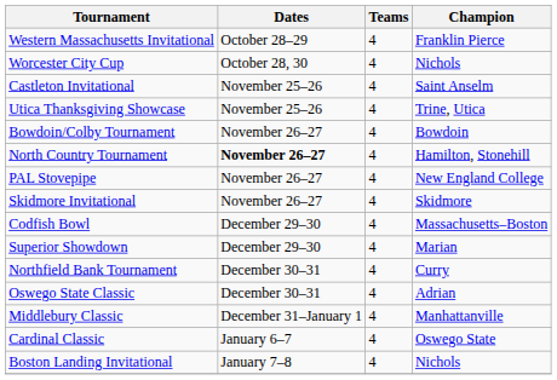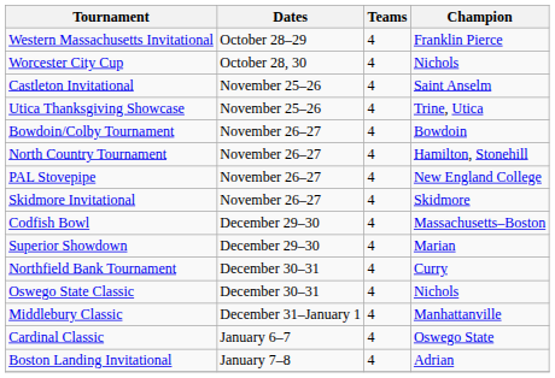 <table class="wikitable">
 <tr>
 <th>Tournament</th>
 <th>Dates</th>
 <th>Teams</th>
 <th>Champion</th>
 </tr>
 <tr>
 <td><a href='#'>Western Massachusetts Invitational</a></td>
 <td>October 28–29</td>
 <td>4</td>
 <td><a href='#'>Franklin Pierce</a></td>
 </tr>
 <tr>
 <td><a href='#'>Worcester City Cup</a></td>
 <td>October 28, 30</td>
 <td>4</td>
 <td><a href='#'>Nichols</a></td>
 </tr>
 <tr>
 <td><a href='#'>Castleton Invitational</a></td>
 <td>November 25–26</td>
 <td>4</td>
 <td><a href='#'>Saint Anselm</a></td>
 </tr>
 <tr>
 <td><a href='#'>Utica Thanksgiving Showcase</a></td>
 <td>November 25–26</td>
 <td>4</td>
 <td><a href='#'>Trine</a>, <a href='#'>Utica</a></td>
 </tr>
 <tr>
 <td><a href='#'>Bowdoin/Colby Tournament</a></td>
 <td>November 26–27</td>
 <td>4</td>
 <td><a href='#'>Bowdoin</a></td>
 </tr>
 <tr>
 <td><a href='#'>North Country Tournament</a></td>
-<td><strong>November 26–27</strong></td>
+<td>November 26–27</td>
 <td>4</td>
 <td><a href='#'>Hamilton</a>, <a href='#'>Stonehill</a></td>
 </tr>
 <tr>
 <td><a href='#'>PAL Stovepipe</a></td>
 <td>November 26–27</td>
 <td>4</td>
 <td><a href='#'>New England College</a></td>
 </tr>
 <tr>
 <td><a href='#'>Skidmore Invitational</a></td>
 <td>November 26–27</td>
 <td>4</td>
 <td><a href='#'>Skidmore</a></td>
 </tr>
 <tr>
 <td><a href='#'>Codfish Bowl</a></td>
 <td>December 29–30</td>
 <td>4</td>
 <td><a href='#'>Massachusetts–Boston</a></td>
 </tr>
 <tr>
 <td><a href='#'>Superior Showdown</a></td>
 <td>December 29–30</td>
 <td>4</td>
 <td><a href='#'>Marian</a></td>
 </tr>
 <tr>
 <td><a href='#'>Northfield Bank Tournament</a></td>
 <td>December 30–31</td>
 <td>4</td>
 <td><a href='#'>Curry</a></td>
 </tr>
 <tr>
 <td><a href='#'>Oswego State Classic</a></td>
 <td>December 30–31</td>
 <td>4</td>
-<td><a href='#'>Adrian</a></td>
+<td><a href='#'>Nichols</a></td>
 </tr>
 <tr>
 <td><a href='#'>Middlebury Classic</a></td>
 <td>December 31–January 1</td>
 <td>4</td>
 <td><a href='#'>Manhattanville</a></td>
 </tr>
 <tr>
 <td><a href='#'>Cardinal Classic</a></td>
 <td>January 6–7</td>
 <td>4</td>
 <td><a href='#'>Oswego State</a></td>
 </tr>
 <tr>
 <td><a href='#'>Boston Landing Invitational</a></td>
 <td>January 7–8</td>
 <td>4</td>
-<td><a href='#'>Nichols</a></td>
+<td><a href='#'>Adrian</a></td>
 </tr>
 <tr>
 </tr>
 </table>
